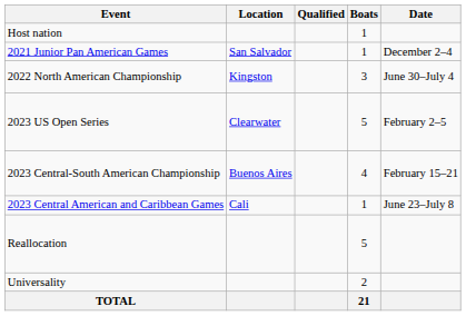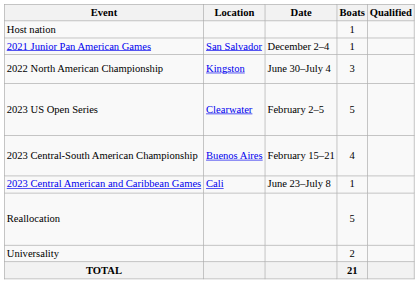 <table class="wikitable">
 <tr>
 <th>Event</th>
 <th>Location</th>
+<th>Date</th>
+<th>Boats</th>
 <th>Qualified</th>
-<th>Boats</th>
-<th>Date</th>
 </tr>
 <tr>
 <td>Host nation</td>
 <td></td>
 <td></td>
 <td align="center">1</td>
 <td></td>
 </tr>
 <tr>
 <td><a href='#'>2021 Junior Pan American Games</a></td>
 <td> <a href='#'>San Salvador</a></td>
+<td>December 2–4</td>
+<td align="center">1</td>
 <td></td>
-<td align="center">1</td>
-<td>December 2–4</td>
 </tr>
 <tr>
 <td>2022 North American Championship</td>
 <td> <a href='#'>Kingston</a></td>
+<td>June 30–July 4</td>
+<td align="center">3</td>
 <td><br><br></td>
-<td align="center">3</td>
-<td>June 30–July 4</td>
 </tr>
 <tr>
 <td>2023 US Open Series</td>
 <td> <a href='#'>Clearwater</a></td>
+<td>February 2–5</td>
+<td align="center">5</td>
 <td><br><br><br><br></td>
-<td align="center">5</td>
-<td>February 2–5</td>
 </tr>
 <tr>
 <td>2023 Central-South American Championship</td>
 <td> <a href='#'>Buenos Aires</a></td>
+<td>February 15–21</td>
+<td align="center">4</td>
 <td><br><br><br></td>
-<td align="center">4</td>
-<td>February 15–21</td>
 </tr>
 <tr>
 <td><a href='#'>2023 Central American and Caribbean Games</a></td>
 <td> <a href='#'>Cali</a></td>
+<td>June 23–July 8</td>
+<td align="center">1</td>
 <td></td>
-<td align="center">1</td>
-<td>June 23–July 8</td>
 </tr>
 <tr>
 <td>Reallocation</td>
 <td></td>
+<td></td>
+<td align="center">5</td>
 <td><br><br><br><br></td>
-<td align="center">5</td>
-<td></td>
 </tr>
 <tr>
 <td>Universality</td>
 <td></td>
+<td></td>
+<td align="center">2</td>
 <td><br><s></s></td>
-<td align="center">2</td>
-<td></td>
 </tr>
 <tr>
 <th>TOTAL</th>
 <th></th>
 <th></th>
 <th>21</th>
 <th></th>
 </tr>
 </table>
